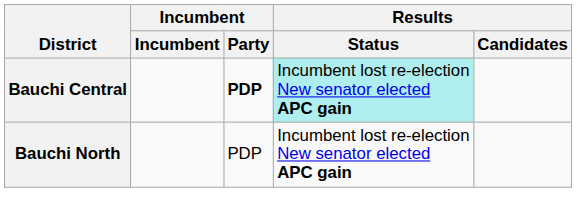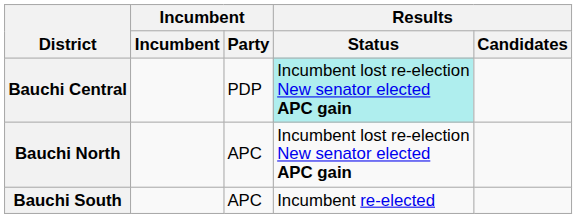 <table class="wikitable sortable">
 <tr valign=bottom>
 <th rowspan=2>District</th>
 <th colspan=2>Incumbent</th>
 <th colspan=2>Results</th>
 </tr>
 <tr valign=bottom>
 <th>Incumbent</th>
 <th>Party</th>
 <th>Status</th>
 <th>Candidates</th>
 </tr>
 <tr>
 <th>Bauchi Central</th>
 <td></td>
-<td><strong>PDP</strong></td>
+<td>PDP</td>
 <td style="background: paleturquoise;">Incumbent lost re-election<br><a href='#'>New senator elected</a><br><strong>APC gain</strong></td>
 <td nowrap></td>
 </tr>
 <tr>
 <th>Bauchi North</th>
 <td></td>
-<td>PDP</td>
+<td>APC</td>
 <td>Incumbent lost re-election<br><a href='#'>New senator elected</a><br><strong>APC gain</strong></td>
 <td nowrap></td>
 </tr>
+<tr>
+<th>Bauchi South</th>
+<td></td>
+<td>APC</td>
+<td>Incumbent <a href='#'>re-elected</a></td>
+<td nowrap></td>
+</tr>
 </table>
